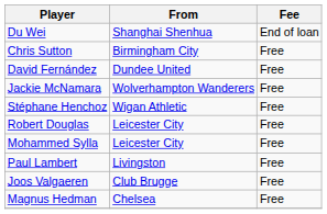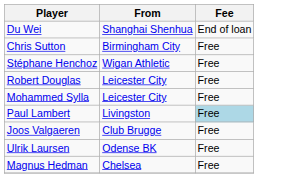 <table class="wikitable sortable" style="text-align:center; font-size:95%;text-align:left">
 <tr>
 <th>Player</th>
 <th>From</th>
 <th>Fee</th>
 </tr>
 <tr>
 <td> <a href='#'>Du Wei</a></td>
 <td> <a href='#'>Shanghai Shenhua</a></td>
 <td>End of loan</td>
 </tr>
 <tr>
 <td> <a href='#'>Chris Sutton</a></td>
 <td> <a href='#'>Birmingham City</a></td>
-<td>Free</td>
-</tr>
-<tr>
-<td> <a href='#'>David Fernández</a></td>
-<td> <a href='#'>Dundee United</a></td>
-<td>Free</td>
-</tr>
-<tr>
-<td> <a href='#'>Jackie McNamara</a></td>
-<td> <a href='#'>Wolverhampton Wanderers</a></td>
 <td>Free</td>
 </tr>
 <tr>
 <td> <a href='#'>Stéphane Henchoz</a></td>
 <td> <a href='#'>Wigan Athletic</a></td>
 <td>Free</td>
 </tr>
 <tr>
 <td> <a href='#'>Robert Douglas</a></td>
 <td> <a href='#'>Leicester City</a></td>
 <td>Free</td>
 </tr>
 <tr>
 <td> <a href='#'>Mohammed Sylla</a></td>
 <td> <a href='#'>Leicester City</a></td>
 <td>Free</td>
 </tr>
 <tr>
 <td> <a href='#'>Paul Lambert</a></td>
 <td> <a href='#'>Livingston</a></td>
-<td>Free</td>
+<td style="background: lightblue;">Free</td>
 </tr>
 <tr>
 <td> <a href='#'>Joos Valgaeren</a></td>
 <td> <a href='#'>Club Brugge</a></td>
+<td>Free</td>
+</tr>
+<tr>
+<td> <a href='#'>Ulrik Laursen</a></td>
+<td> <a href='#'>Odense BK</a></td>
 <td>Free</td>
 </tr>
 <tr>
 <td> <a href='#'>Magnus Hedman</a></td>
 <td> <a href='#'>Chelsea</a></td>
 <td>Free</td>
 </tr>
 <tr>
 </tr>
 </table>
